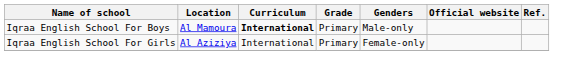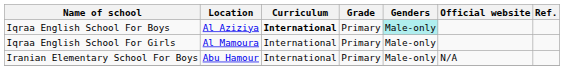 <table class="wikitable">
 <tr>
 <th>Name of school</th>
 <th>Location</th>
 <th>Curriculum</th>
 <th>Grade</th>
 <th>Genders</th>
 <th>Official website</th>
 <th>Ref.</th>
 </tr>
 <tr>
 <td>Iqraa English School For Boys</td>
+<td><a href='#'>Al Aziziya</a></td>
+<td><strong>International</strong></td>
+<td>Primary</td>
+<td style="background: paleturquoise;">Male-only</td>
+<td></td>
+<td></td>
+</tr>
+<tr>
+<td>Iqraa English School For Girls</td>
 <td><a href='#'>Al Mamoura</a></td>
-<td><strong>International</strong></td>
+<td>International</td>
 <td>Primary</td>
 <td>Male-only</td>
 <td></td>
 <td></td>
 </tr>
 <tr>
-<td>Iqraa English School For Girls</td>
-<td><a href='#'>Al Aziziya</a></td>
+<td>Iranian Elementary School For Boys</td>
+<td><a href='#'>Abu Hamour</a></td>
 <td>International</td>
 <td>Primary</td>
-<td>Female-only</td>
-<td></td>
+<td>Male-only</td>
+<td>N/A</td>
 <td></td>
 </tr>
 <tr>
 </tr>
 </table>
